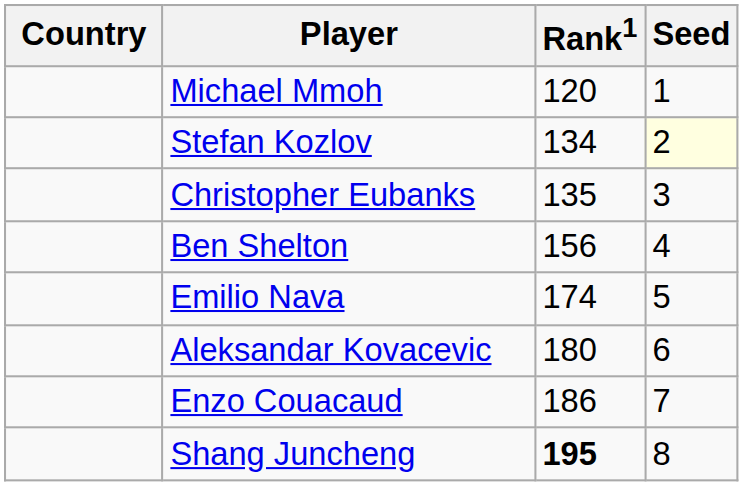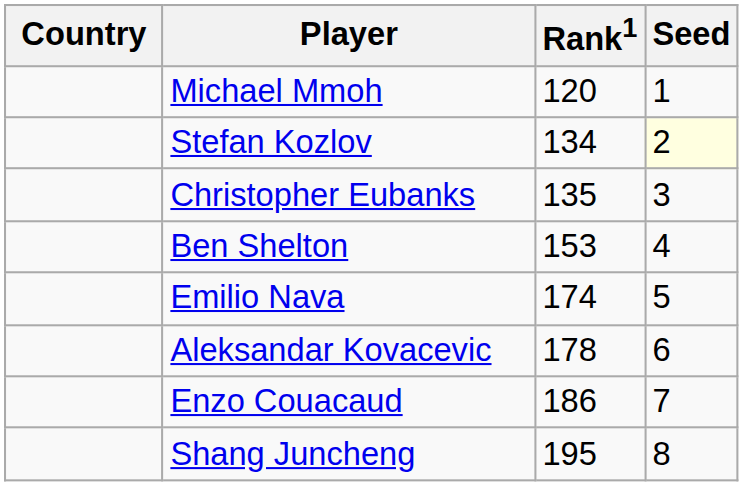 <table class="sortable wikitable">
 <tr>
 <th width="70">Country</th>
 <th width="175">Player</th>
 <th>Rank<sup>1</sup></th>
 <th>Seed</th>
 </tr>
 <tr>
 <td></td>
 <td><a href='#'>Michael Mmoh</a></td>
 <td>120</td>
 <td>1</td>
 </tr>
 <tr>
 <td></td>
 <td><a href='#'>Stefan Kozlov</a></td>
 <td>134</td>
 <td style="background: lightyellow;">2</td>
 </tr>
 <tr>
 <td></td>
 <td><a href='#'>Christopher Eubanks</a></td>
 <td>135</td>
 <td>3</td>
 </tr>
 <tr>
 <td></td>
 <td><a href='#'>Ben Shelton</a></td>
-<td>156</td>
+<td>153</td>
 <td>4</td>
 </tr>
 <tr>
 <td></td>
 <td><a href='#'>Emilio Nava</a></td>
 <td>174</td>
 <td>5</td>
 </tr>
 <tr>
 <td></td>
 <td><a href='#'>Aleksandar Kovacevic</a></td>
-<td>180</td>
+<td>178</td>
 <td>6</td>
 </tr>
 <tr>
 <td></td>
 <td><a href='#'>Enzo Couacaud</a></td>
 <td>186</td>
 <td>7</td>
 </tr>
 <tr>
 <td></td>
 <td><a href='#'>Shang Juncheng</a></td>
-<td><strong>195</strong></td>
+<td>195</td>
 <td>8</td>
 </tr>
 </table>
